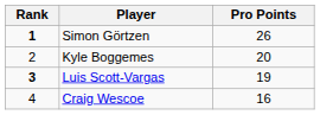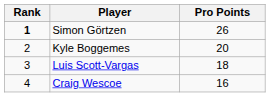 <table class="wikitable" width=30%>
 <tr>
 <th>Rank</th>
 <th>Player</th>
 <th>Pro Points</th>
 </tr>
 <tr>
 <td align=center><strong>1</strong></td>
 <td> Simon Görtzen</td>
 <td align=center>26</td>
 </tr>
 <tr>
 <td align=center>2</td>
 <td> Kyle Boggemes</td>
 <td align=center>20</td>
 </tr>
 <tr>
-<td align=center><strong>3</strong></td>
+<td align=center>3</td>
 <td> <a href='#'>Luis Scott-Vargas</a></td>
-<td align=center>19</td>
+<td align=center>18</td>
 </tr>
 <tr>
 <td align=center>4</td>
 <td> <a href='#'>Craig Wescoe</a></td>
 <td align=center>16</td>
 </tr>
 </table>
